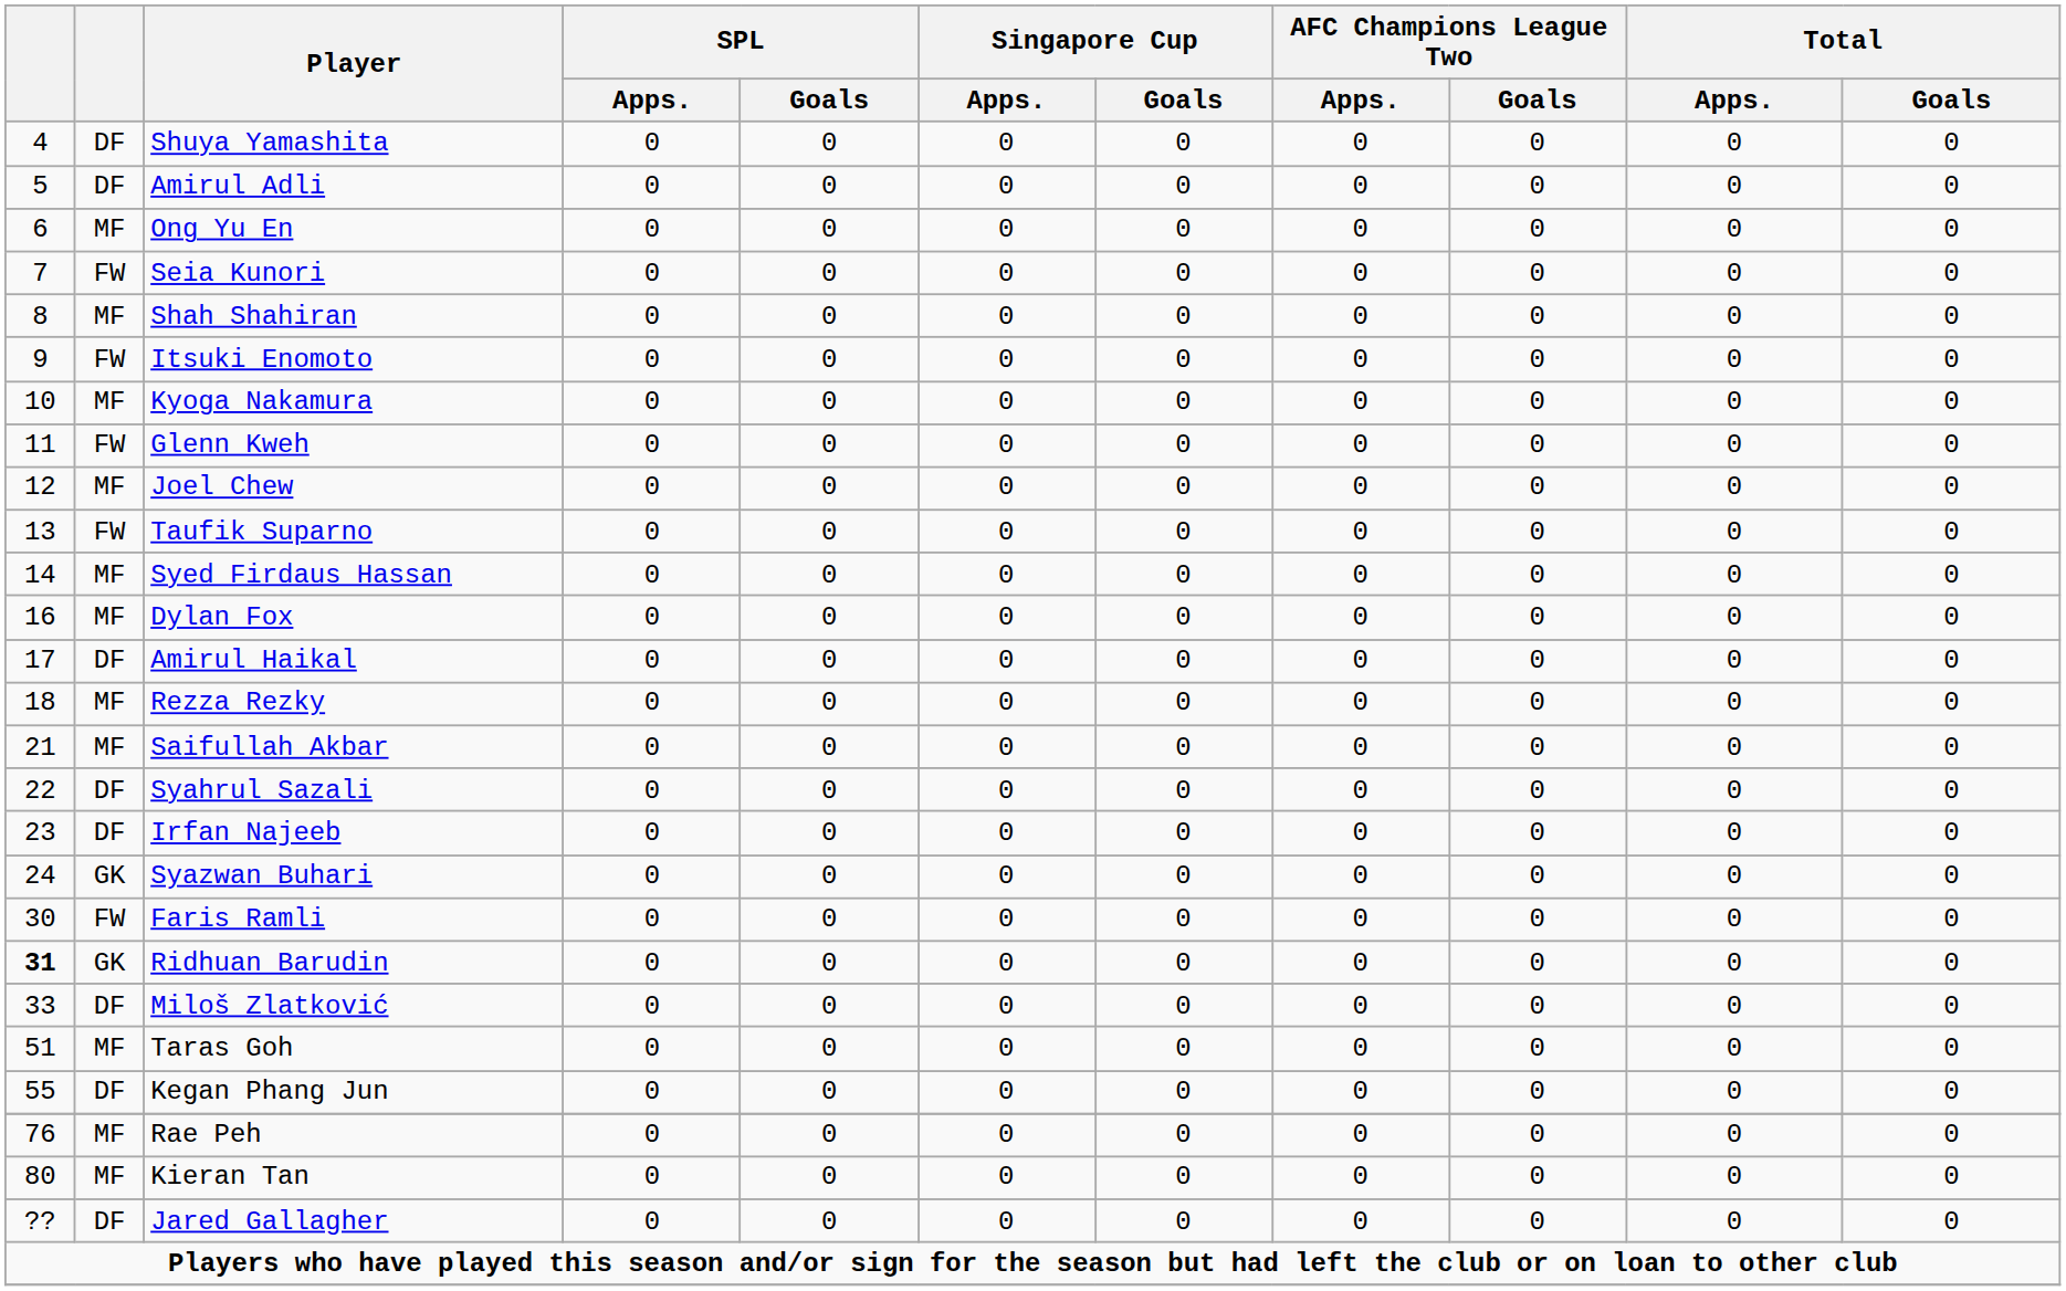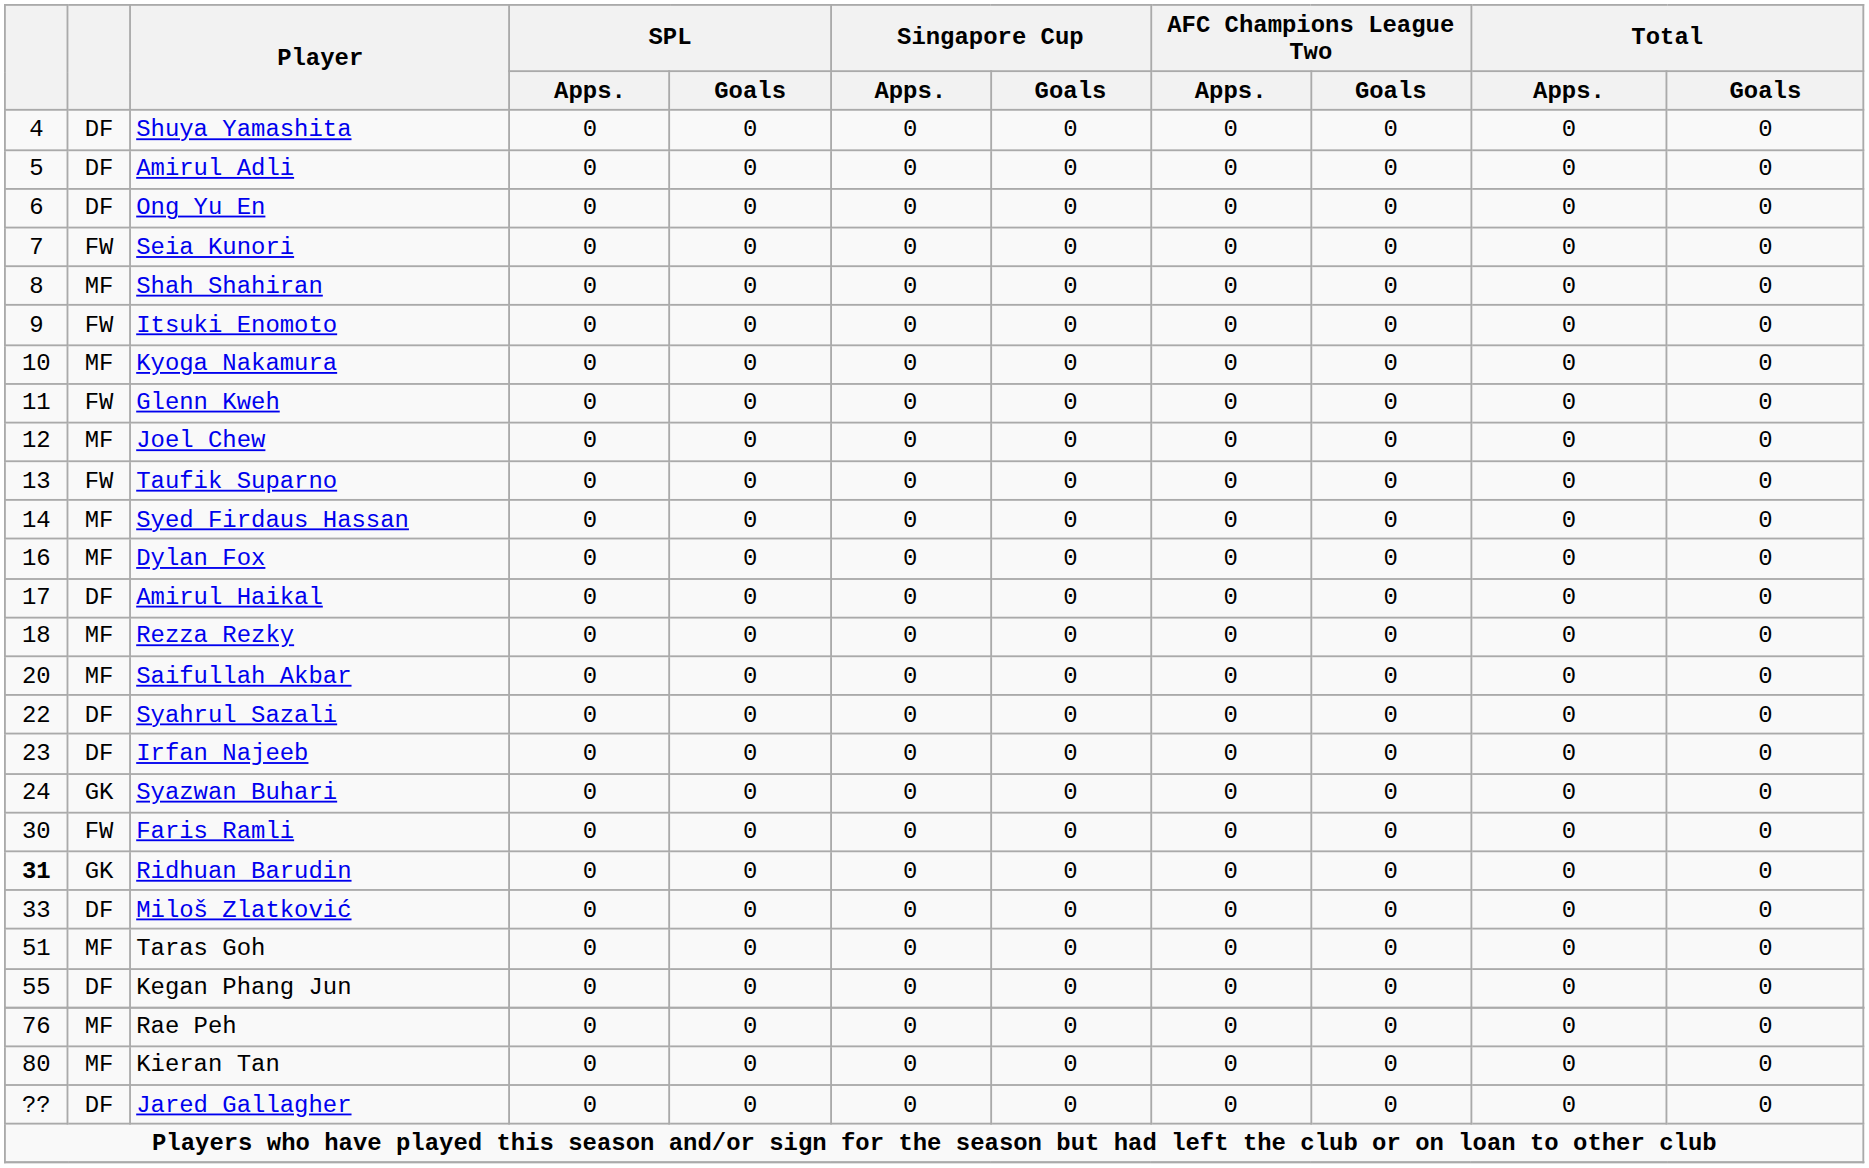 <table class="wikitable" style="text-align:center; font-size:100%; width:80%;">
 <tr>
 <th rowspan=2></th>
 <th rowspan=2></th>
 <th rowspan=2 width="200">Player</th>
 <th colspan=2 width="105">SPL</th>
 <th colspan=2 width="105">Singapore Cup</th>
 <th colspan=2 width="105">AFC Champions League Two</th>
 <th colspan=2 width="130">Total</th>
 </tr>
 <tr>
 <th>Apps.</th>
 <th>Goals</th>
 <th>Apps.</th>
 <th>Goals</th>
 <th>Apps.</th>
 <th>Goals</th>
 <th>Apps.</th>
 <th>Goals</th>
 </tr>
 <tr>
 <td>4</td>
 <td>DF</td>
 <td align="left"> <a href='#'>Shuya Yamashita</a></td>
 <td>0</td>
 <td>0</td>
 <td>0</td>
 <td>0</td>
 <td>0</td>
 <td>0</td>
 <td>0</td>
 <td>0</td>
 </tr>
 <tr>
 <td>5</td>
 <td>DF</td>
 <td align="left"> <a href='#'>Amirul Adli</a></td>
 <td>0</td>
 <td>0</td>
 <td>0</td>
 <td>0</td>
 <td>0</td>
 <td>0</td>
 <td>0</td>
 <td>0</td>
 </tr>
 <tr>
 <td>6</td>
-<td>MF</td>
+<td>DF</td>
 <td align="left"> <a href='#'>Ong Yu En</a></td>
 <td>0</td>
 <td>0</td>
 <td>0</td>
 <td>0</td>
 <td>0</td>
 <td>0</td>
 <td>0</td>
 <td>0</td>
 </tr>
 <tr>
 <td>7</td>
 <td>FW</td>
 <td align="left"> <a href='#'>Seia Kunori</a></td>
 <td>0</td>
 <td>0</td>
 <td>0</td>
 <td>0</td>
 <td>0</td>
 <td>0</td>
 <td>0</td>
 <td>0</td>
 </tr>
 <tr>
 <td>8</td>
 <td>MF</td>
 <td align="left"> <a href='#'>Shah Shahiran</a></td>
 <td>0</td>
 <td>0</td>
 <td>0</td>
 <td>0</td>
 <td>0</td>
 <td>0</td>
 <td>0</td>
 <td>0</td>
 </tr>
 <tr>
 <td>9</td>
 <td>FW</td>
 <td align="left"> <a href='#'>Itsuki Enomoto</a></td>
 <td>0</td>
 <td>0</td>
 <td>0</td>
 <td>0</td>
 <td>0</td>
 <td>0</td>
 <td>0</td>
 <td>0</td>
 </tr>
 <tr>
 <td>10</td>
 <td>MF</td>
 <td align="left"> <a href='#'>Kyoga Nakamura</a></td>
 <td>0</td>
 <td>0</td>
 <td>0</td>
 <td>0</td>
 <td>0</td>
 <td>0</td>
 <td>0</td>
 <td>0</td>
 </tr>
 <tr>
 <td>11</td>
 <td>FW</td>
 <td align="left"> <a href='#'>Glenn Kweh</a></td>
 <td>0</td>
 <td>0</td>
 <td>0</td>
 <td>0</td>
 <td>0</td>
 <td>0</td>
 <td>0</td>
 <td>0</td>
 </tr>
 <tr>
 <td>12</td>
 <td>MF</td>
 <td align="left"> <a href='#'>Joel Chew</a></td>
 <td>0</td>
 <td>0</td>
 <td>0</td>
 <td>0</td>
 <td>0</td>
 <td>0</td>
 <td>0</td>
 <td>0</td>
 </tr>
 <tr>
 <td>13</td>
 <td>FW</td>
 <td align="left"> <a href='#'>Taufik Suparno</a></td>
 <td>0</td>
 <td>0</td>
 <td>0</td>
 <td>0</td>
 <td>0</td>
 <td>0</td>
 <td>0</td>
 <td>0</td>
 </tr>
 <tr>
 <td>14</td>
 <td>MF</td>
 <td align="left"> <a href='#'>Syed Firdaus Hassan</a></td>
 <td>0</td>
 <td>0</td>
 <td>0</td>
 <td>0</td>
 <td>0</td>
 <td>0</td>
 <td>0</td>
 <td>0</td>
 </tr>
 <tr>
 <td>16</td>
 <td>MF</td>
 <td align="left"> <a href='#'>Dylan Fox</a></td>
 <td>0</td>
 <td>0</td>
 <td>0</td>
 <td>0</td>
 <td>0</td>
 <td>0</td>
 <td>0</td>
 <td>0</td>
 </tr>
 <tr>
 <td>17</td>
 <td>DF</td>
 <td align="left"> <a href='#'>Amirul Haikal</a></td>
 <td>0</td>
 <td>0</td>
 <td>0</td>
 <td>0</td>
 <td>0</td>
 <td>0</td>
 <td>0</td>
 <td>0</td>
 </tr>
 <tr>
 <td>18</td>
 <td>MF</td>
 <td align="left"> <a href='#'>Rezza Rezky</a></td>
 <td>0</td>
 <td>0</td>
 <td>0</td>
 <td>0</td>
 <td>0</td>
 <td>0</td>
 <td>0</td>
 <td>0</td>
 </tr>
 <tr>
-<td>21</td>
+<td>20</td>
 <td>MF</td>
 <td align="left"> <a href='#'>Saifullah Akbar</a></td>
 <td>0</td>
 <td>0</td>
 <td>0</td>
 <td>0</td>
 <td>0</td>
 <td>0</td>
 <td>0</td>
 <td>0</td>
 </tr>
 <tr>
 <td>22</td>
 <td>DF</td>
 <td align="left"> <a href='#'>Syahrul Sazali</a></td>
 <td>0</td>
 <td>0</td>
 <td>0</td>
 <td>0</td>
 <td>0</td>
 <td>0</td>
 <td>0</td>
 <td>0</td>
 </tr>
 <tr>
 <td>23</td>
 <td>DF</td>
 <td align="left"> <a href='#'>Irfan Najeeb</a></td>
 <td>0</td>
 <td>0</td>
 <td>0</td>
 <td>0</td>
 <td>0</td>
 <td>0</td>
 <td>0</td>
 <td>0</td>
 </tr>
 <tr>
 <td>24</td>
 <td>GK</td>
 <td align="left"> <a href='#'>Syazwan Buhari</a></td>
 <td>0</td>
 <td>0</td>
 <td>0</td>
 <td>0</td>
 <td>0</td>
 <td>0</td>
 <td>0</td>
 <td>0</td>
 </tr>
 <tr>
 <td>30</td>
 <td>FW</td>
 <td align="left"> <a href='#'>Faris Ramli</a></td>
 <td>0</td>
 <td>0</td>
 <td>0</td>
 <td>0</td>
 <td>0</td>
 <td>0</td>
 <td>0</td>
 <td>0</td>
 </tr>
 <tr>
 <td><strong>31</strong></td>
 <td>GK</td>
 <td align="left"> <a href='#'>Ridhuan Barudin</a></td>
 <td>0</td>
 <td>0</td>
 <td>0</td>
 <td>0</td>
 <td>0</td>
 <td>0</td>
 <td>0</td>
 <td>0</td>
 </tr>
 <tr>
 <td>33</td>
 <td>DF</td>
 <td align="left"> <a href='#'>Miloš Zlatković</a></td>
 <td>0</td>
 <td>0</td>
 <td>0</td>
 <td>0</td>
 <td>0</td>
 <td>0</td>
 <td>0</td>
 <td>0</td>
 </tr>
 <tr>
 <td>51</td>
 <td>MF</td>
 <td align="left"> Taras Goh</td>
 <td>0</td>
 <td>0</td>
 <td>0</td>
 <td>0</td>
 <td>0</td>
 <td>0</td>
 <td>0</td>
 <td>0</td>
 </tr>
 <tr>
 <td>55</td>
 <td>DF</td>
 <td align="left"> Kegan Phang Jun</td>
 <td>0</td>
 <td>0</td>
 <td>0</td>
 <td>0</td>
 <td>0</td>
 <td>0</td>
 <td>0</td>
 <td>0</td>
 </tr>
 <tr>
 </tr>
 <tr>
 <td>76</td>
 <td>MF</td>
 <td align="left"> Rae Peh</td>
 <td>0</td>
 <td>0</td>
 <td>0</td>
 <td>0</td>
 <td>0</td>
 <td>0</td>
 <td>0</td>
 <td>0</td>
 </tr>
 <tr>
 <td>80</td>
 <td>MF</td>
 <td align="left"> Kieran Tan</td>
 <td>0</td>
 <td>0</td>
 <td>0</td>
 <td>0</td>
 <td>0</td>
 <td>0</td>
 <td>0</td>
 <td>0</td>
 </tr>
 <tr>
 <td>??</td>
 <td>DF</td>
 <td align="left"> <a href='#'>Jared Gallagher</a></td>
 <td>0</td>
 <td>0</td>
 <td>0</td>
 <td>0</td>
 <td>0</td>
 <td>0</td>
 <td>0</td>
 <td>0</td>
 </tr>
 <tr>
 <td colspan="17"><strong>Players who have played this season and/or sign for the season but had left the club or on loan to other club</strong></td>
 </tr>
 <tr>
 </tr>
 </table>
